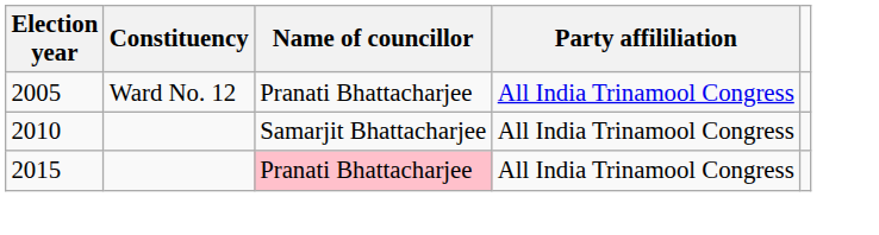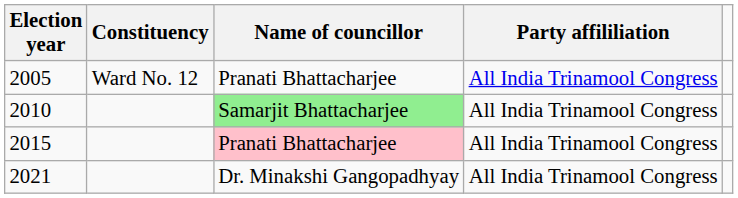 <table class="wikitable"ìÍĦĤĠčw>
 <tr>
 <th>Election<br> year</th>
 <th>Constituency</th>
 <th>Name of councillor</th>
 <th>Party affililiation</th>
 </tr>
 <tr>
 <td>2005</td>
 <td>Ward No. 12</td>
 <td>Pranati Bhattacharjee</td>
 <td><a href='#'>All India Trinamool Congress</a></td>
 <td></td>
 </tr>
 <tr>
 <td>2010</td>
 <td></td>
-<td>Samarjit Bhattacharjee</td>
+<td style="background: lightgreen;">Samarjit Bhattacharjee</td>
 <td>All India Trinamool Congress</td>
 <td></td>
 </tr>
 <tr>
 <td>2015</td>
 <td></td>
 <td style="background: pink;">Pranati Bhattacharjee</td>
 <td>All India Trinamool Congress</td>
 <td></td>
 </tr>
+<tr>
+<td>2021</td>
+<td></td>
+<td>Dr. Minakshi Gangopadhyay</td>
+<td>All India Trinamool Congress</td>
+<td></td>
+</tr>
 </table>
